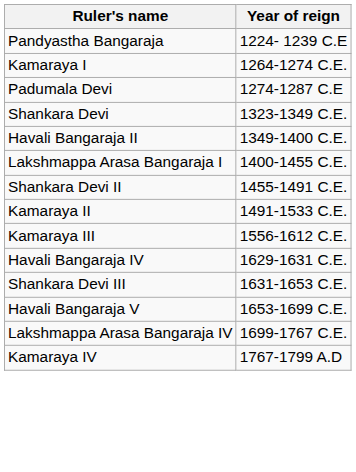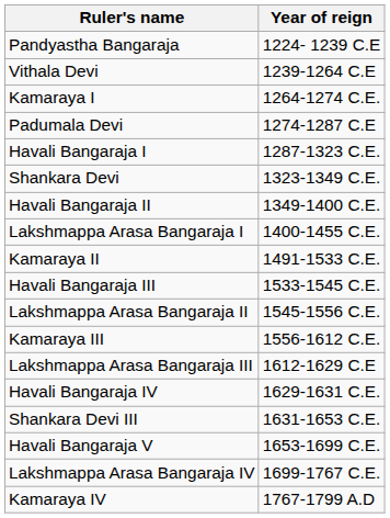 <table class="wikitable">
 <tr>
 <th>Ruler's name</th>
 <th>Year of reign</th>
 </tr>
 <tr>
 <td>Pandyastha Bangaraja</td>
 <td>1224- 1239 C.E</td>
 </tr>
 <tr>
+<td>Vithala Devi</td>
+<td>1239-1264 C.E</td>
+</tr>
+<tr>
 <td>Kamaraya I</td>
 <td>1264-1274 C.E.</td>
 </tr>
 <tr>
 <td>Padumala Devi</td>
 <td>1274-1287 C.E</td>
+</tr>
+<tr>
+<td>Havali Bangaraja I</td>
+<td>1287-1323 C.E.</td>
 </tr>
 <tr>
 <td>Shankara Devi</td>
 <td>1323-1349 C.E.</td>
 </tr>
 <tr>
 <td>Havali Bangaraja II</td>
 <td>1349-1400 C.E.</td>
 </tr>
 <tr>
 <td>Lakshmappa Arasa Bangaraja I</td>
 <td>1400-1455 C.E.</td>
 </tr>
 <tr>
-<td>Shankara Devi II</td>
-<td>1455-1491 C.E.</td>
-</tr>
-<tr>
 <td>Kamaraya II</td>
 <td>1491-1533 C.E.</td>
 </tr>
 <tr>
+<td>Havali Bangaraja III</td>
+<td>1533-1545 C.E.</td>
+</tr>
+<tr>
+<td>Lakshmappa Arasa Bangaraja II</td>
+<td>1545-1556 C.E.</td>
+</tr>
+<tr>
 <td>Kamaraya III</td>
 <td>1556-1612 C.E.</td>
+</tr>
+<tr>
+<td>Lakshmappa Arasa Bangaraja III</td>
+<td>1612-1629 C.E</td>
 </tr>
 <tr>
 <td>Havali Bangaraja IV</td>
 <td>1629-1631 C.E.</td>
 </tr>
 <tr>
 <td>Shankara Devi III</td>
 <td>1631-1653 C.E.</td>
 </tr>
 <tr>
 <td>Havali Bangaraja V</td>
 <td>1653-1699 C.E.</td>
 </tr>
 <tr>
 <td>Lakshmappa Arasa Bangaraja IV</td>
 <td>1699-1767 C.E.</td>
 </tr>
 <tr>
 <td>Kamaraya  IV</td>
 <td>1767-1799 A.D</td>
 </tr>
 </table>
